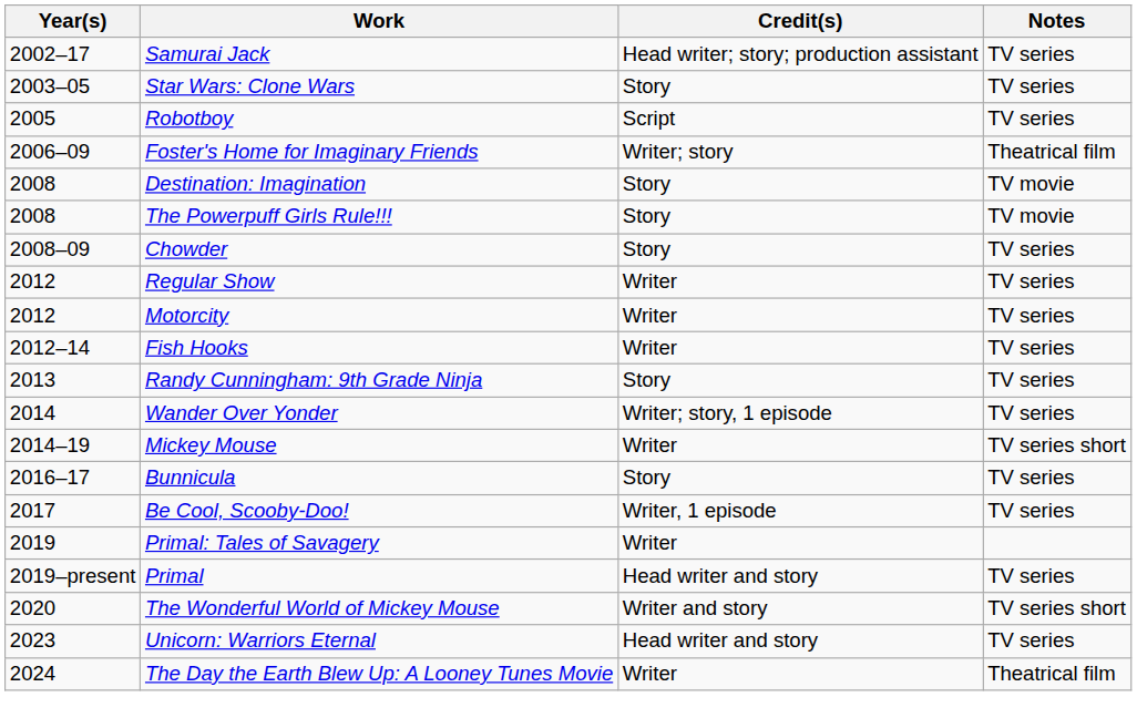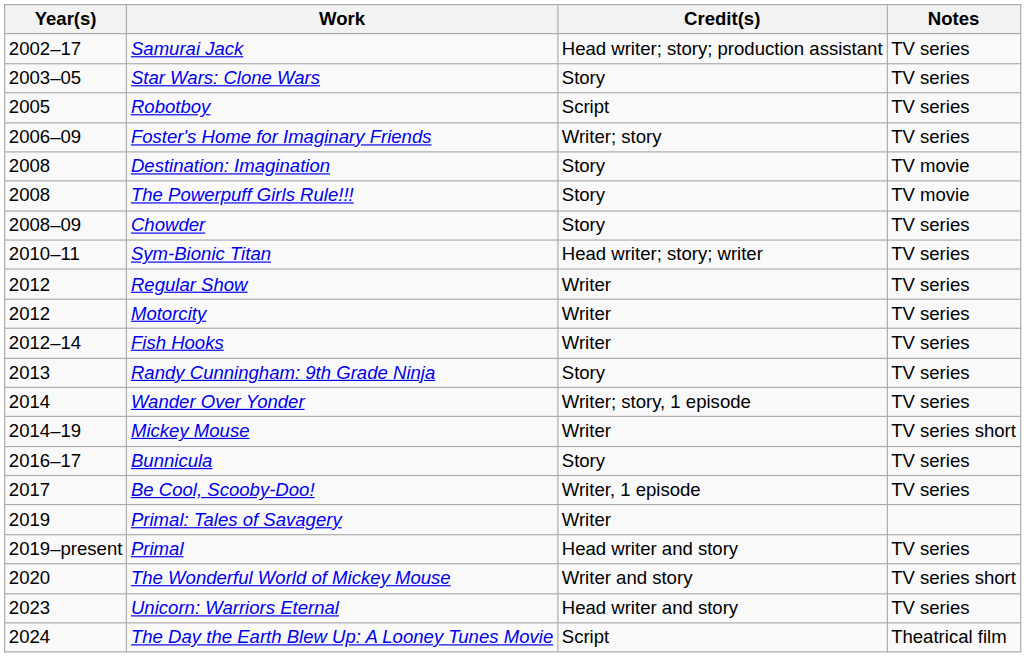 <table class="wikitable">
 <tr>
 <th>Year(s)</th>
 <th>Work</th>
 <th>Credit(s)</th>
 <th>Notes</th>
 </tr>
 <tr>
 <td>2002–17</td>
 <td><em><a href='#'>Samurai Jack</a></em></td>
 <td>Head writer; story; production assistant</td>
 <td>TV series</td>
 </tr>
 <tr>
 <td>2003–05</td>
 <td><em><a href='#'>Star Wars: Clone Wars</a></em></td>
 <td>Story</td>
 <td>TV series</td>
 </tr>
 <tr>
 <td>2005</td>
 <td><em><a href='#'>Robotboy</a></em></td>
 <td>Script</td>
 <td>TV series</td>
 </tr>
 <tr>
 <td>2006–09</td>
 <td><em><a href='#'>Foster's Home for Imaginary Friends</a></em></td>
 <td>Writer; story</td>
-<td>Theatrical film</td>
+<td>TV series</td>
 </tr>
 <tr>
 <td>2008</td>
 <td><em><a href='#'>Destination: Imagination</a></em></td>
 <td>Story</td>
 <td>TV movie</td>
 </tr>
 <tr>
 <td>2008</td>
 <td><em><a href='#'>The Powerpuff Girls Rule!!!</a></em></td>
 <td>Story</td>
 <td>TV movie</td>
 </tr>
 <tr>
 <td>2008–09</td>
 <td><em><a href='#'>Chowder</a></em></td>
 <td>Story</td>
+<td>TV series</td>
+</tr>
+<tr>
+<td>2010–11</td>
+<td><em><a href='#'>Sym-Bionic Titan</a></em></td>
+<td>Head writer; story; writer</td>
 <td>TV series</td>
 </tr>
 <tr>
 <td>2012</td>
 <td><em><a href='#'>Regular Show</a></em></td>
 <td>Writer</td>
 <td>TV series</td>
 </tr>
 <tr>
 <td>2012</td>
 <td><em><a href='#'>Motorcity</a></em></td>
 <td>Writer</td>
 <td>TV series</td>
 </tr>
 <tr>
 <td>2012–14</td>
 <td><em><a href='#'>Fish Hooks</a></em></td>
 <td>Writer</td>
 <td>TV series</td>
 </tr>
 <tr>
 <td>2013</td>
 <td><em><a href='#'>Randy Cunningham: 9th Grade Ninja</a></em></td>
 <td>Story</td>
 <td>TV series</td>
 </tr>
 <tr>
 <td>2014</td>
 <td><em><a href='#'>Wander Over Yonder</a></em></td>
 <td>Writer; story, 1 episode</td>
 <td>TV series</td>
 </tr>
 <tr>
 <td>2014–19</td>
 <td><em><a href='#'>Mickey Mouse</a></em></td>
 <td>Writer</td>
 <td>TV series short</td>
 </tr>
 <tr>
 <td>2016–17</td>
 <td><em><a href='#'>Bunnicula</a></em></td>
 <td>Story</td>
 <td>TV series</td>
 </tr>
 <tr>
 <td>2017</td>
 <td><em><a href='#'>Be Cool, Scooby-Doo!</a></em></td>
 <td>Writer, 1 episode</td>
 <td>TV series</td>
 </tr>
 <tr>
 <td>2019</td>
 <td><em><a href='#'>Primal: Tales of Savagery</a></em></td>
 <td>Writer</td>
 <td></td>
 </tr>
 <tr>
 <td>2019–present</td>
 <td><em><a href='#'>Primal</a></em></td>
 <td>Head writer and story</td>
 <td>TV series</td>
 </tr>
 <tr>
 <td>2020</td>
 <td><em><a href='#'>The Wonderful World of Mickey Mouse</a></em></td>
 <td>Writer and story</td>
 <td>TV series short</td>
 </tr>
 <tr>
 <td>2023</td>
 <td><em><a href='#'>Unicorn: Warriors Eternal</a></em></td>
 <td>Head writer and story</td>
 <td>TV series</td>
 </tr>
 <tr>
 <td>2024</td>
 <td><em><a href='#'>The Day the Earth Blew Up: A Looney Tunes Movie</a></em></td>
-<td>Writer</td>
+<td>Script</td>
 <td>Theatrical film</td>
 </tr>
 </table>
